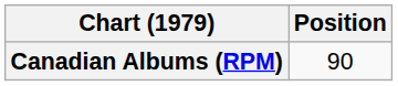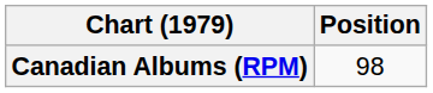 <table class="wikitable plainrowheaders" style="text-align:center">
 <tr>
 <th scope="col">Chart (1979)</th>
 <th scope="col">Position</th>
 </tr>
 <tr>
 <th scope="row">Canadian Albums (<a href='#'>RPM</a>)</th>
-<td>90</td>
+<td>98</td>
 </tr>
 </table>
